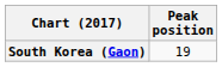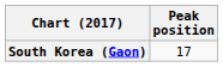 <table class="wikitable plainrowheaders" style="text-align:center;">
 <tr>
 <th scope="col">Chart (2017)</th>
 <th scope="col">Peak<br>position</th>
 </tr>
 <tr>
 <th scope="row">South Korea (<a href='#'>Gaon</a>)</th>
-<td>19</td>
+<td>17</td>
 </tr>
 </table>
